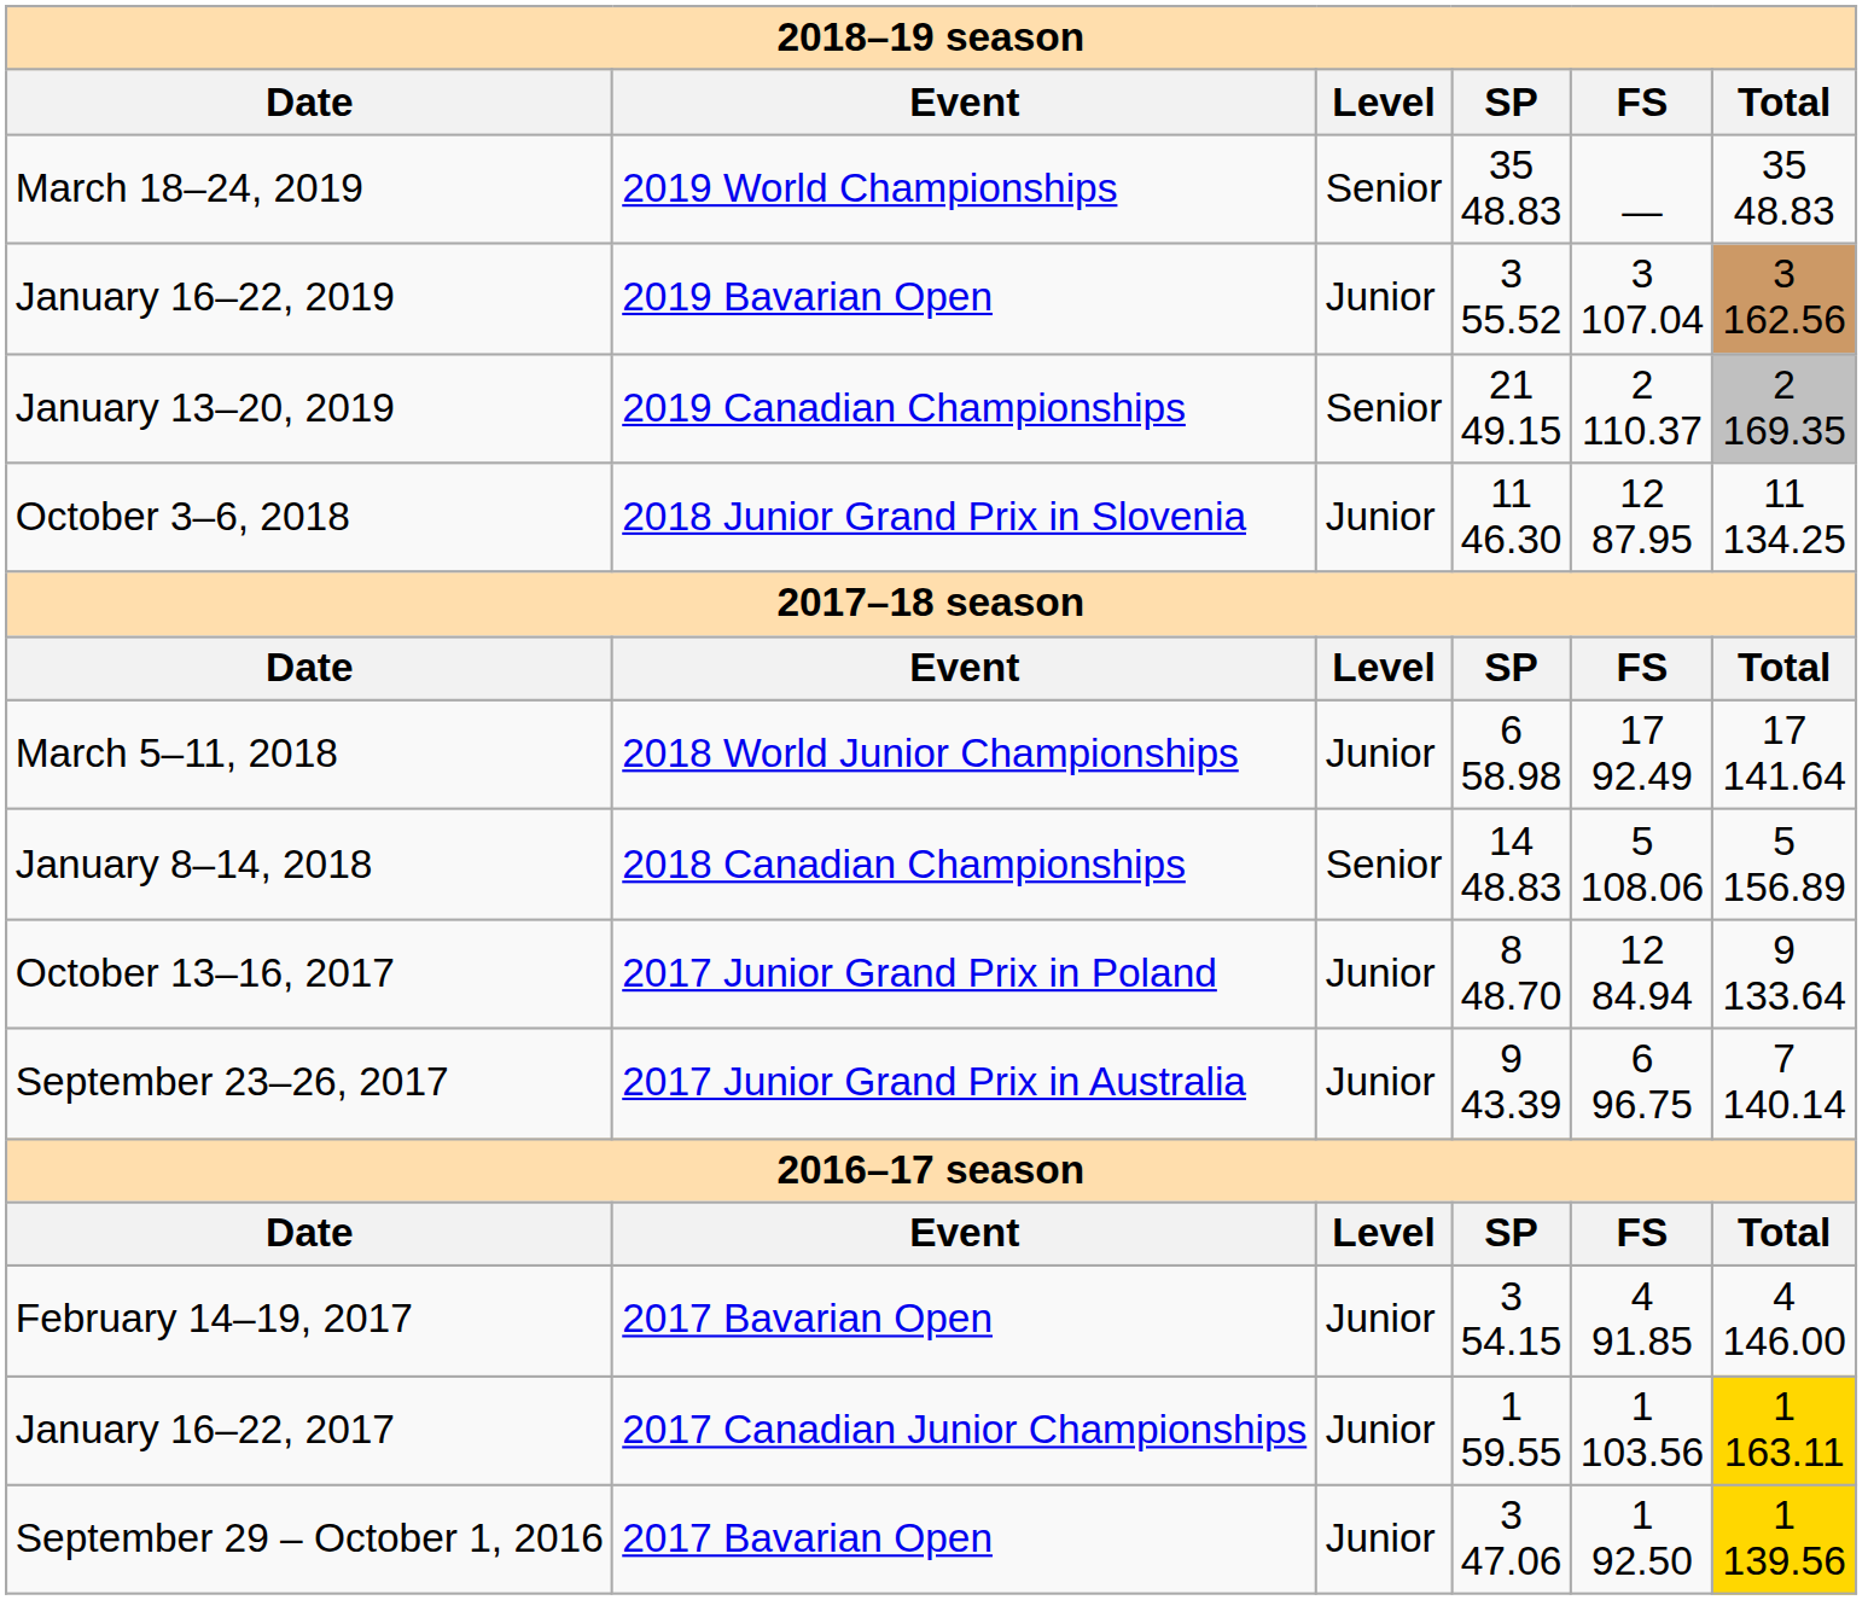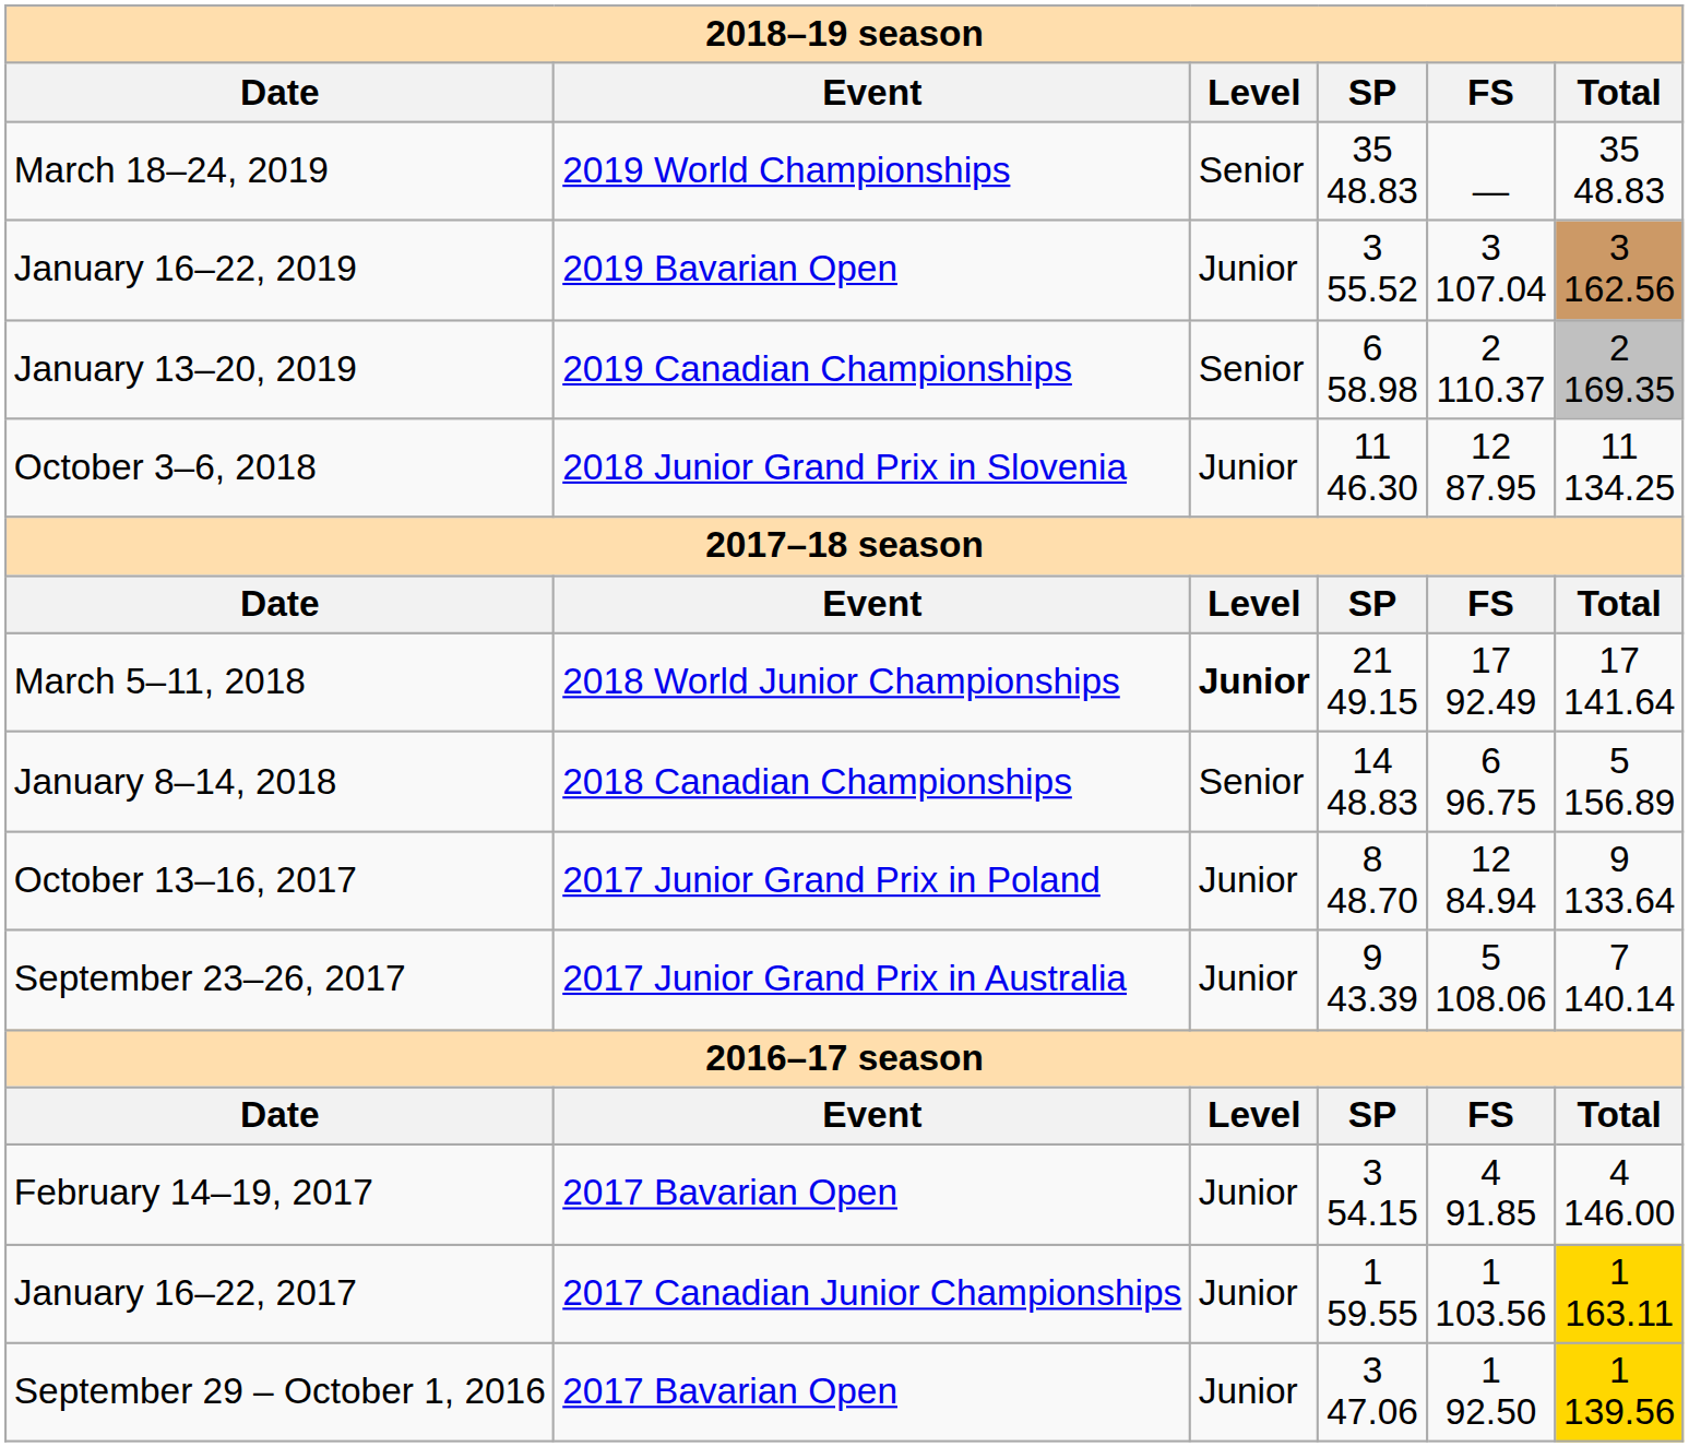 <table class="wikitable">
 <tr>
 <th style="background-color: #ffdead; " colspan=6 align=center>2018–19 season</th>
 </tr>
 <tr>
 <th>Date</th>
 <th>Event</th>
 <th>Level</th>
 <th>SP</th>
 <th>FS</th>
 <th>Total</th>
 </tr>
 <tr>
 <td>March 18–24, 2019</td>
 <td><a href='#'>2019 World Championships</a></td>
 <td>Senior</td>
 <td align=center>35 <br> 48.83</td>
 <td align=center><br> —</td>
 <td align=center>35 <br> 48.83</td>
 </tr>
 <tr>
 <td>January 16–22, 2019</td>
 <td><a href='#'>2019 Bavarian Open</a></td>
 <td>Junior</td>
 <td align=center>3 <br> 55.52</td>
 <td align=center>3 <br> 107.04</td>
 <td align=center bgcolor="cc9966">3 <br> 162.56</td>
 </tr>
 <tr>
 <td>January 13–20, 2019</td>
 <td><a href='#'>2019 Canadian Championships</a></td>
 <td>Senior</td>
-<td align=center>21 <br> 49.15</td>
+<td align=center>6 <br> 58.98</td>
 <td align=center>2 <br> 110.37</td>
 <td align=center bgcolor="silver">2 <br> 169.35</td>
 </tr>
 <tr>
 <td>October 3–6, 2018</td>
 <td><a href='#'>2018 Junior Grand Prix in Slovenia</a></td>
 <td>Junior</td>
 <td align=center>11 <br> 46.30</td>
 <td align=center>12 <br> 87.95</td>
 <td align=center>11 <br> 134.25</td>
 </tr>
 <tr>
 <th style="background-color: #ffdead; " colspan=7 align=center>2017–18 season</th>
 </tr>
 <tr>
 <th>Date</th>
 <th>Event</th>
 <th>Level</th>
 <th>SP</th>
 <th>FS</th>
 <th>Total</th>
 </tr>
 <tr>
 <td>March 5–11, 2018</td>
 <td><a href='#'>2018 World Junior Championships</a></td>
-<td>Junior</td>
-<td align=center>6 <br> 58.98</td>
+<td><strong>Junior</strong></td>
+<td align=center>21 <br> 49.15</td>
 <td align=center>17 <br> 92.49</td>
 <td align=center>17 <br> 141.64</td>
 </tr>
 <tr>
 <td>January 8–14, 2018</td>
 <td><a href='#'>2018 Canadian Championships</a></td>
 <td>Senior</td>
 <td align=center>14 <br> 48.83</td>
-<td align=center>5 <br> 108.06</td>
+<td align=center>6 <br> 96.75</td>
 <td align=center>5 <br> 156.89</td>
 </tr>
 <tr>
 <td>October 13–16, 2017</td>
 <td><a href='#'>2017 Junior Grand Prix in Poland</a></td>
 <td>Junior</td>
 <td align=center>8 <br> 48.70</td>
 <td align=center>12 <br> 84.94</td>
 <td align=center>9 <br> 133.64</td>
 </tr>
 <tr>
 <td>September 23–26, 2017</td>
 <td><a href='#'>2017 Junior Grand Prix in Australia</a></td>
 <td>Junior</td>
 <td align=center>9 <br> 43.39</td>
-<td align=center>6 <br> 96.75</td>
+<td align=center>5 <br> 108.06</td>
 <td align=center>7 <br> 140.14</td>
 </tr>
 <tr>
 <th style="background-color: #ffdead; " colspan=7 align=center>2016–17 season</th>
 </tr>
 <tr>
 <th>Date</th>
 <th>Event</th>
 <th>Level</th>
 <th>SP</th>
 <th>FS</th>
 <th>Total</th>
 </tr>
 <tr>
 <td>February 14–19, 2017</td>
 <td><a href='#'>2017 Bavarian Open</a></td>
 <td>Junior</td>
 <td align=center>3 <br> 54.15</td>
 <td align=center>4 <br> 91.85</td>
 <td align=center>4 <br> 146.00</td>
 </tr>
 <tr>
 <td>January 16–22, 2017</td>
 <td><a href='#'>2017 Canadian Junior Championships</a></td>
 <td>Junior</td>
 <td align=center>1 <br> 59.55</td>
 <td align=center>1 <br> 103.56</td>
 <td align=center bgcolor="gold">1 <br> 163.11</td>
 </tr>
 <tr>
 <td>September 29 – October 1, 2016</td>
 <td><a href='#'>2017 Bavarian Open</a></td>
 <td>Junior</td>
 <td align=center>3 <br> 47.06</td>
 <td align=center>1 <br> 92.50</td>
 <td align=center bgcolor="gold">1 <br> 139.56</td>
 </tr>
 </table>
